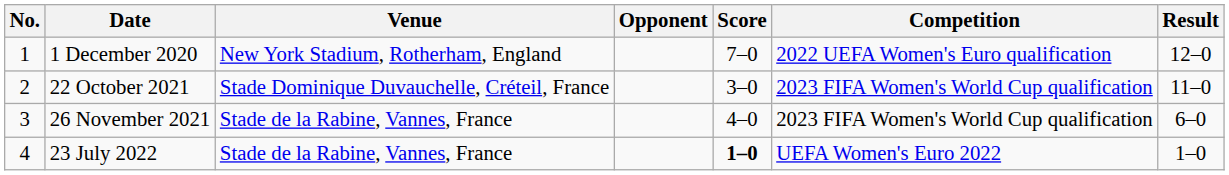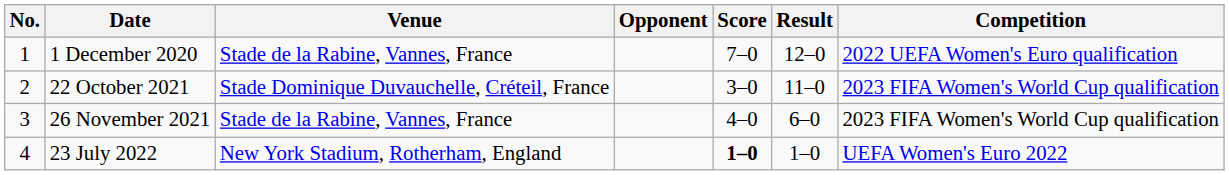 <table class="wikitable plainrowheaders">
 <tr>
 <th scope="col">No.</th>
 <th scope="col">Date</th>
 <th scope="col">Venue</th>
 <th scope="col">Opponent</th>
 <th scope="col">Score</th>
+<th scope="col">Result</th>
 <th scope="col">Competition</th>
-<th scope="col">Result</th>
 </tr>
 <tr>
 <td align="center">1</td>
 <td>1 December 2020</td>
-<td><a href='#'>New York Stadium</a>, <a href='#'>Rotherham</a>, England</td>
+<td><a href='#'>Stade de la Rabine</a>, <a href='#'>Vannes</a>, France</td>
 <td></td>
 <td align="center">7–0</td>
+<td align="center">12–0</td>
 <td><a href='#'>2022 UEFA Women's Euro qualification</a></td>
-<td align="center">12–0</td>
 </tr>
 <tr>
 <td align="center">2</td>
 <td>22 October 2021</td>
 <td><a href='#'>Stade Dominique Duvauchelle</a>, <a href='#'>Créteil</a>, France</td>
 <td></td>
 <td align="center">3–0</td>
+<td align="center">11–0</td>
 <td><a href='#'>2023 FIFA Women's World Cup qualification</a></td>
-<td align="center">11–0</td>
 </tr>
 <tr>
 <td align="center">3</td>
 <td>26 November 2021</td>
 <td><a href='#'>Stade de la Rabine</a>, <a href='#'>Vannes</a>, France</td>
 <td></td>
 <td align="center">4–0</td>
+<td align="center">6–0</td>
 <td>2023 FIFA Women's World Cup qualification</td>
-<td align="center">6–0</td>
 </tr>
 <tr>
 <td align="center">4</td>
 <td>23 July 2022</td>
-<td><a href='#'>Stade de la Rabine</a>, <a href='#'>Vannes</a>, France</td>
+<td><a href='#'>New York Stadium</a>, <a href='#'>Rotherham</a>, England</td>
 <td></td>
 <td align="center"><strong>1–0</strong></td>
+<td align="center">1–0</td>
 <td><a href='#'>UEFA Women's Euro 2022</a></td>
-<td align="center">1–0</td>
 </tr>
 </table>
